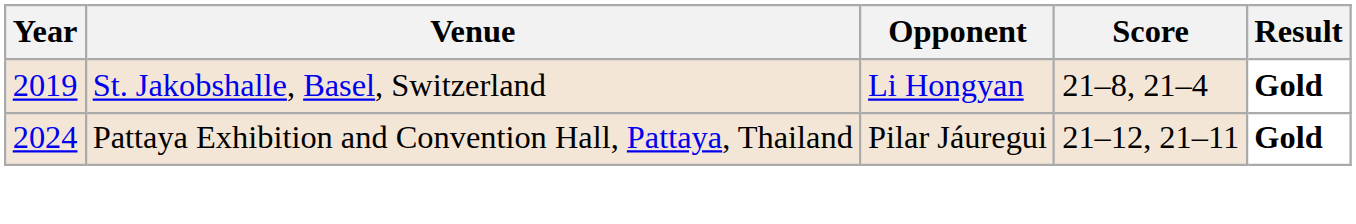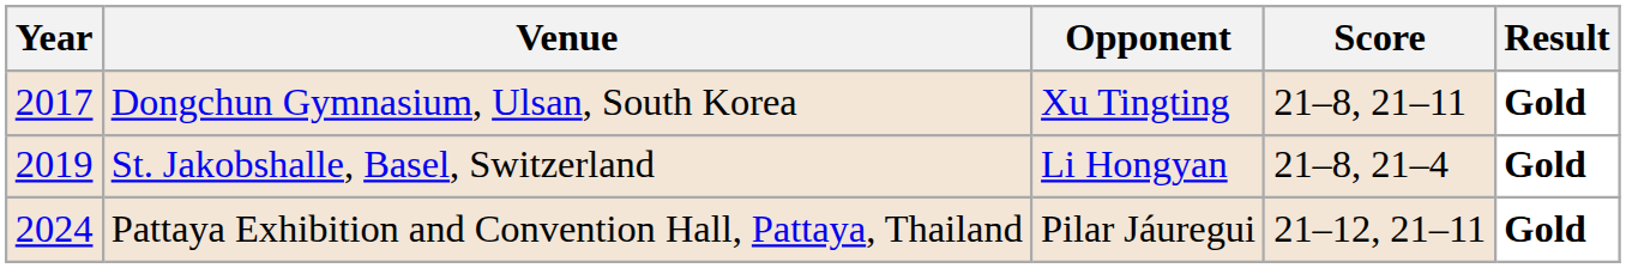 <table class="sortable wikitable" style="font-size: 90%;">
 <tr>
 <th>Year</th>
 <th>Venue</th>
 <th>Opponent</th>
 <th>Score</th>
 <th>Result</th>
+</tr>
+<tr style="background:#F3E6D7">
+<td align="center"><a href='#'>2017</a></td>
+<td align="left"><a href='#'>Dongchun Gymnasium</a>, <a href='#'>Ulsan</a>, South Korea</td>
+<td align="left"> <a href='#'>Xu Tingting</a></td>
+<td align="left">21–8, 21–11</td>
+<td style="text-align:left; background:white"> <strong>Gold</strong></td>
 </tr>
 <tr style="background:#F3E6D7">
 <td align="center"><a href='#'>2019</a></td>
 <td align="left"><a href='#'>St. Jakobshalle</a>, <a href='#'>Basel</a>, Switzerland</td>
 <td align="left"> <a href='#'>Li Hongyan</a></td>
 <td align="left">21–8, 21–4</td>
 <td style="text-align:left; background:white"> <strong>Gold</strong></td>
 </tr>
 <tr style="background:#F3E6D7">
 <td align="center"><a href='#'>2024</a></td>
 <td align="left">Pattaya Exhibition and Convention Hall, <a href='#'>Pattaya</a>, Thailand</td>
 <td align="left"> Pilar Jáuregui</td>
 <td align="left">21–12, 21–11</td>
 <td style="text-align:left; background:white"> <strong>Gold</strong></td>
 </tr>
 </table>
